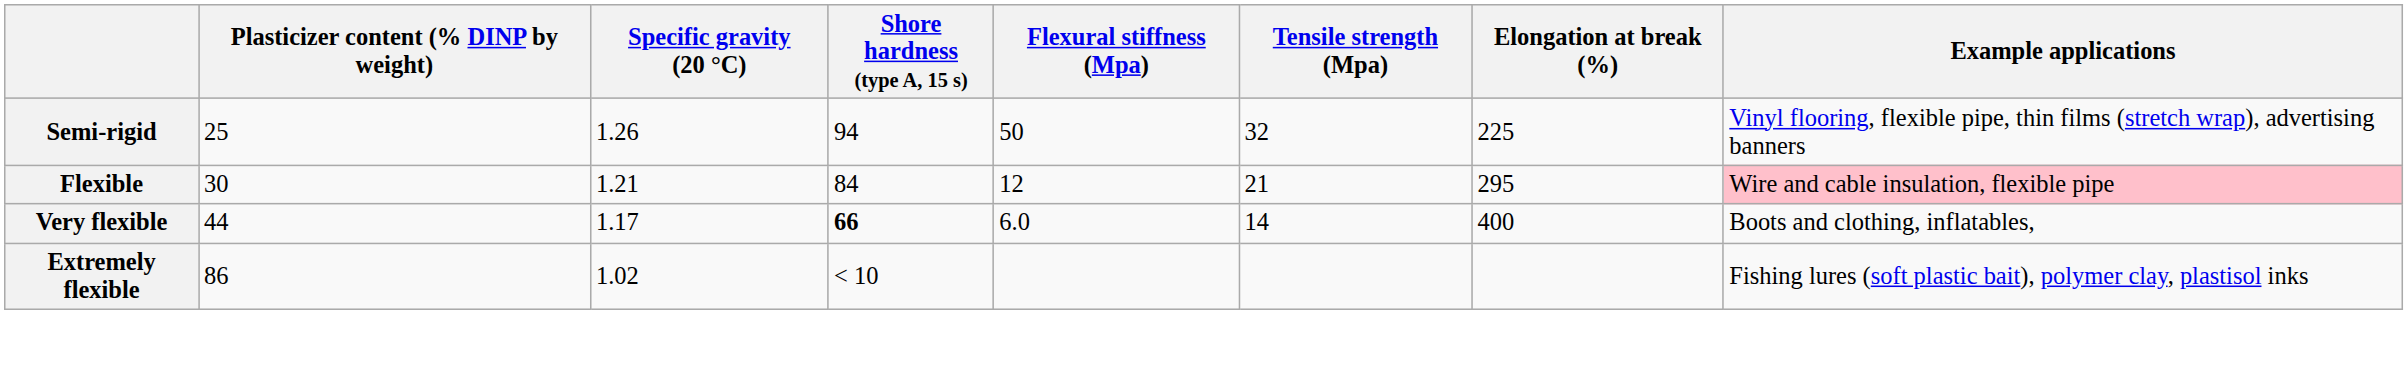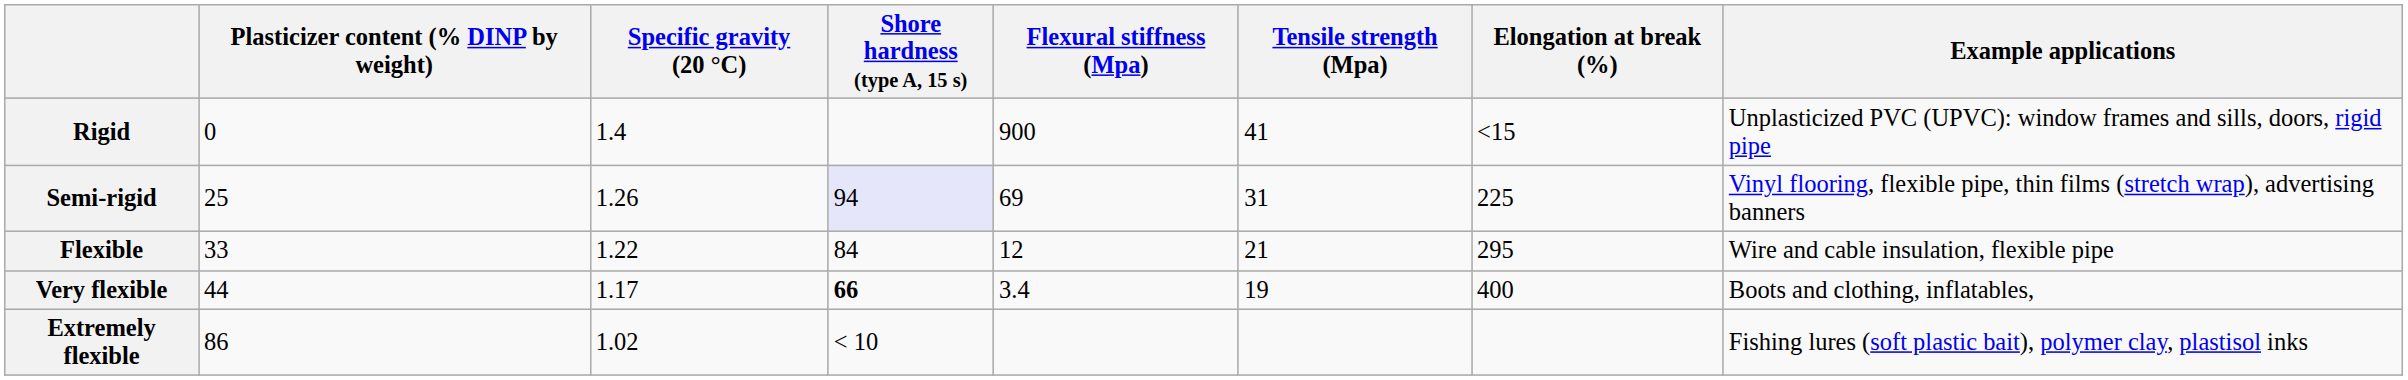 <table class="wikitable defaultright col8left">
 <tr>
 <th></th>
 <th>Plasticizer content  (% <a href='#'>DINP</a> by weight)</th>
 <th><a href='#'>Specific gravity</a> (20 °C)</th>
 <th><a href='#'>Shore hardness</a> <br><small>(type A, 15 s)</small></th>
 <th><a href='#'>Flexural stiffness</a>  (<a href='#'>Mpa</a>)</th>
 <th><a href='#'>Tensile strength</a> (Mpa)</th>
 <th>Elongation at break (%)</th>
 <th>Example applications</th>
 </tr>
 <tr>
+<th>Rigid</th>
+<td>0</td>
+<td>1.4</td>
+<td></td>
+<td>900</td>
+<td>41</td>
+<td><15</td>
+<td>Unplasticized PVC (UPVC): window frames and sills, doors, <a href='#'>rigid pipe</a></td>
+</tr>
+<tr>
 <th>Semi-rigid</th>
 <td>25</td>
 <td>1.26</td>
-<td>94</td>
-<td>50</td>
-<td>32</td>
+<td style="background: lavender;">94</td>
+<td>69</td>
+<td>31</td>
 <td>225</td>
 <td><a href='#'>Vinyl flooring</a>, flexible pipe, thin films (<a href='#'>stretch wrap</a>), advertising banners</td>
 </tr>
 <tr>
 <th>Flexible</th>
-<td>30</td>
-<td>1.21</td>
+<td>33</td>
+<td>1.22</td>
 <td>84</td>
 <td>12</td>
 <td>21</td>
 <td>295</td>
-<td style="background: pink;">Wire and cable insulation, flexible pipe</td>
+<td>Wire and cable insulation, flexible pipe</td>
 </tr>
 <tr>
 <th>Very flexible</th>
 <td>44</td>
 <td>1.17</td>
 <td><strong>66</strong></td>
-<td>6.0</td>
-<td>14</td>
+<td>3.4</td>
+<td>19</td>
 <td>400</td>
 <td>Boots and clothing, inflatables,</td>
 </tr>
 <tr>
 <th>Extremely flexible</th>
 <td>86</td>
 <td>1.02</td>
 <td>< 10</td>
 <td></td>
 <td></td>
 <td></td>
 <td>Fishing lures (<a href='#'>soft plastic bait</a>), <a href='#'>polymer clay</a>, <a href='#'>plastisol</a> inks</td>
 </tr>
 </table>
